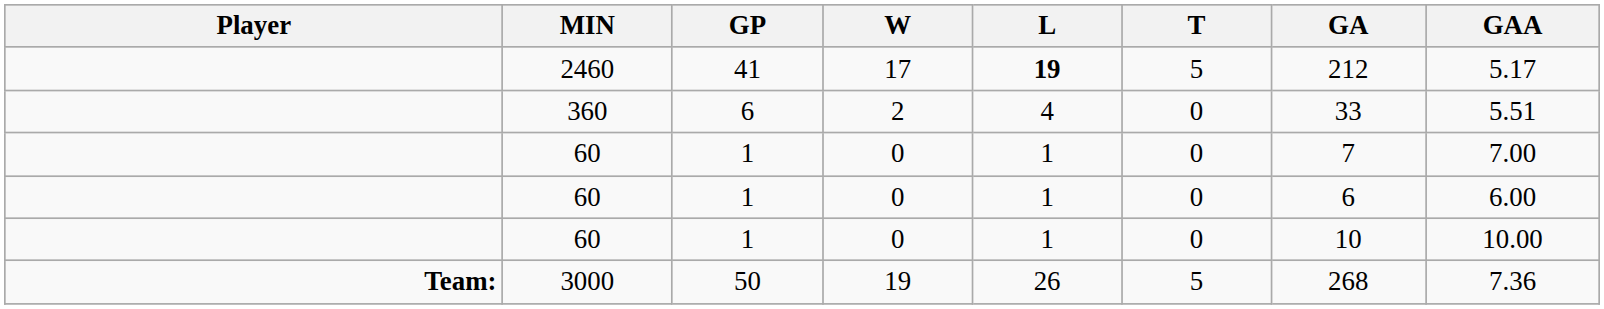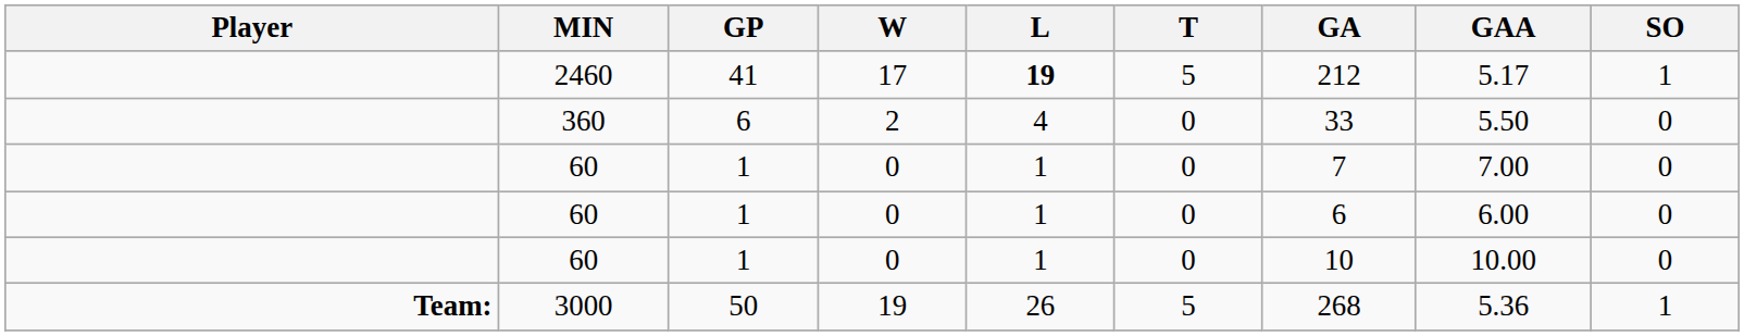 <table class="wikitable sortable" width="60%">
 <tr>
 <th bgcolor="#DDDDFF" width="10%">Player</th>
 <th width="3%" bgcolor="#DDDDFF" title="Minutes played">MIN</th>
 <th width="3%" bgcolor="#DDDDFF" title="Games played in">GP</th>
 <th width="3%" bgcolor="#DDDDFF" title="Wins">W</th>
 <th width="3%" bgcolor="#DDDDFF"title="Losses">L</th>
 <th width="3%" bgcolor="#DDDDFF" title="Ties">T</th>
 <th width="3%" bgcolor="#DDDDFF" title="Goals against">GA</th>
 <th width="3%" bgcolor="#DDDDFF" title="Goals against average">GAA</th>
+<th width="3%" bgcolor="#DDDDFF"title="Shut-outs">SO</th>
 </tr>
 <tr align="center">
 <td align="right"></td>
 <td>2460</td>
 <td>41</td>
 <td>17</td>
 <td><strong>19</strong></td>
 <td>5</td>
 <td>212</td>
 <td>5.17</td>
+<td>1</td>
 </tr>
 <tr align="center">
 <td align="right"></td>
 <td>360</td>
 <td>6</td>
 <td>2</td>
 <td>4</td>
 <td>0</td>
 <td>33</td>
-<td>5.51</td>
+<td>5.50</td>
+<td>0</td>
 </tr>
 <tr align="center">
 <td align="right"></td>
 <td>60</td>
 <td>1</td>
 <td>0</td>
 <td>1</td>
 <td>0</td>
 <td>7</td>
 <td>7.00</td>
+<td>0</td>
 </tr>
 <tr align="center">
 <td align="right"></td>
 <td>60</td>
 <td>1</td>
 <td>0</td>
 <td>1</td>
 <td>0</td>
 <td>6</td>
 <td>6.00</td>
+<td>0</td>
 </tr>
 <tr align="center">
 <td align="right"></td>
 <td>60</td>
 <td>1</td>
 <td>0</td>
 <td>1</td>
 <td>0</td>
 <td>10</td>
 <td>10.00</td>
+<td>0</td>
 </tr>
 <tr align="center">
 <td align="right"><strong>Team:</strong></td>
 <td>3000</td>
 <td>50</td>
 <td>19</td>
 <td>26</td>
 <td>5</td>
 <td>268</td>
-<td>7.36</td>
+<td>5.36</td>
+<td>1</td>
 </tr>
 </table>
